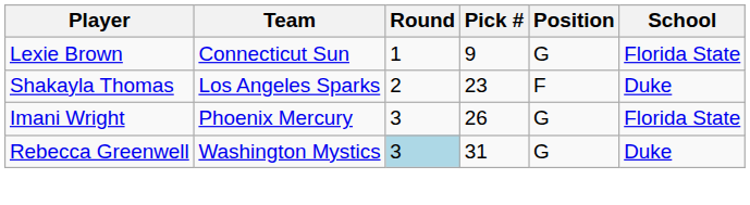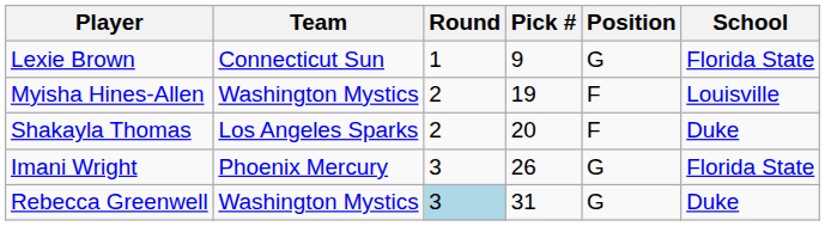 <table class="wikitable">
 <tr>
 <th>Player</th>
 <th>Team</th>
 <th>Round</th>
 <th>Pick #</th>
 <th>Position</th>
 <th>School</th>
 </tr>
 <tr>
 <td><a href='#'>Lexie Brown</a></td>
 <td><a href='#'>Connecticut Sun</a></td>
 <td>1</td>
 <td>9</td>
 <td>G</td>
 <td><a href='#'>Florida State</a></td>
 </tr>
 <tr>
+<td><a href='#'>Myisha Hines-Allen</a></td>
+<td><a href='#'>Washington Mystics</a></td>
+<td>2</td>
+<td>19</td>
+<td>F</td>
+<td><a href='#'>Louisville</a></td>
+</tr>
+<tr>
 <td><a href='#'>Shakayla Thomas</a></td>
 <td><a href='#'>Los Angeles Sparks</a></td>
 <td>2</td>
-<td>23</td>
+<td>20</td>
 <td>F</td>
 <td><a href='#'>Duke</a></td>
 </tr>
 <tr>
 <td><a href='#'>Imani Wright</a></td>
 <td><a href='#'>Phoenix Mercury</a></td>
 <td>3</td>
 <td>26</td>
 <td>G</td>
 <td><a href='#'>Florida State</a></td>
 </tr>
 <tr>
 <td><a href='#'>Rebecca Greenwell</a></td>
 <td><a href='#'>Washington Mystics</a></td>
 <td style="background: lightblue;">3</td>
 <td>31</td>
 <td>G</td>
 <td><a href='#'>Duke</a></td>
 </tr>
 </table>
